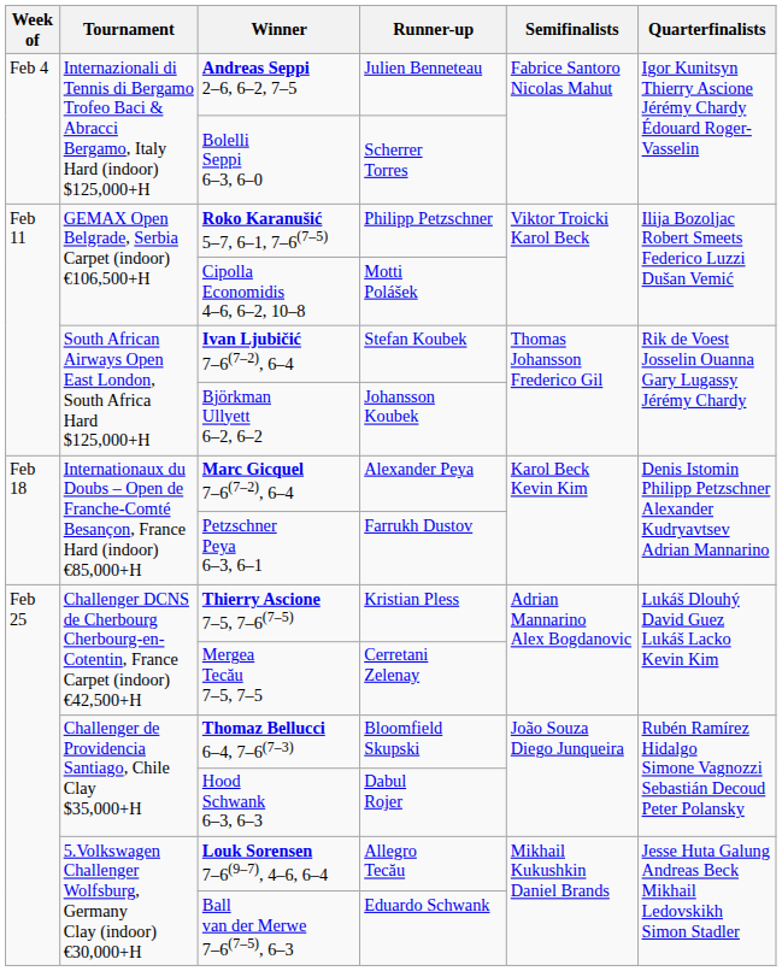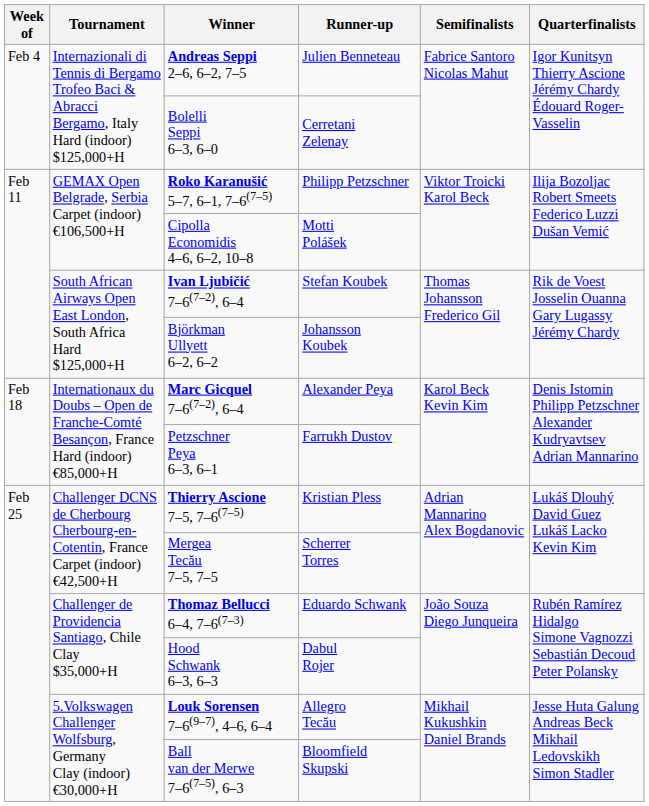 <table class=wikitable style=font-size:85%>
 <tr>
 <th width=7%>Week of</th>
 <th width=18%>Tournament</th>
 <th width=21%>Winner</th>
 <th width=19%>Runner-up</th>
 <th width=17%>Semifinalists</th>
 <th width=22%>Quarterfinalists</th>
 </tr>
 <tr valign=top>
 <td rowspan=2>Feb 4</td>
 <td rowspan=2><a href='#'>Internazionali di Tennis di Bergamo Trofeo Baci & Abracci</a><br> <a href='#'>Bergamo</a>, Italy<br>Hard (indoor)<br>$125,000+H</td>
 <td> <strong><a href='#'>Andreas Seppi</a></strong><br>2–6, 6–2, 7–5</td>
 <td> <a href='#'>Julien Benneteau</a></td>
 <td rowspan=2> <a href='#'>Fabrice Santoro</a><br> <a href='#'>Nicolas Mahut</a></td>
 <td rowspan=2> <a href='#'>Igor Kunitsyn</a><br> <a href='#'>Thierry Ascione</a><br> <a href='#'>Jérémy Chardy</a><br> <a href='#'>Édouard Roger-Vasselin</a></td>
 </tr>
 <tr>
 <td> <a href='#'>Bolelli</a> <br>  <a href='#'>Seppi</a><br>6–3, 6–0</td>
-<td> <a href='#'>Scherrer</a> <br>  <a href='#'>Torres</a></td>
+<td> <a href='#'>Cerretani</a> <br>  <a href='#'>Zelenay</a></td>
 </tr>
 <tr valign=top>
 <td rowspan=4>Feb 11</td>
 <td rowspan=2><a href='#'>GEMAX Open</a><br> <a href='#'>Belgrade</a>, <a href='#'>Serbia</a><br>Carpet (indoor)<br>€106,500+H</td>
 <td> <strong><a href='#'>Roko Karanušić</a></strong><br>5–7, 6–1, 7–6<sup>(7–5)</sup></td>
 <td> <a href='#'>Philipp Petzschner</a></td>
 <td rowspan=2> <a href='#'>Viktor Troicki</a><br> <a href='#'>Karol Beck</a></td>
 <td rowspan=2> <a href='#'>Ilija Bozoljac</a><br> <a href='#'>Robert Smeets</a><br> <a href='#'>Federico Luzzi</a><br> <a href='#'>Dušan Vemić</a></td>
 </tr>
 <tr valign=top>
 <td> <a href='#'>Cipolla</a> <br>  <a href='#'>Economidis</a><br>4–6, 6–2, 10–8</td>
 <td> <a href='#'>Motti</a> <br>  <a href='#'>Polášek</a></td>
 </tr>
 <tr valign=top>
 <td rowspan=2><a href='#'>South African Airways Open</a><br> <a href='#'>East London</a>, South Africa<br>Hard<br>$125,000+H</td>
 <td> <strong><a href='#'>Ivan Ljubičić</a></strong><br>7–6<sup>(7–2)</sup>, 6–4</td>
 <td> <a href='#'>Stefan Koubek</a></td>
 <td rowspan=2> <a href='#'>Thomas Johansson</a><br> <a href='#'>Frederico Gil</a></td>
 <td rowspan=2> <a href='#'>Rik de Voest</a><br> <a href='#'>Josselin Ouanna</a><br> <a href='#'>Gary Lugassy</a><br> <a href='#'>Jérémy Chardy</a></td>
 </tr>
 <tr valign=top>
 <td> <a href='#'>Björkman</a> <br>  <a href='#'>Ullyett</a><br>6–2, 6–2</td>
 <td> <a href='#'>Johansson</a> <br>  <a href='#'>Koubek</a></td>
 </tr>
 <tr valign=top>
 <td rowspan=2>Feb 18</td>
 <td rowspan=2><a href='#'>Internationaux du Doubs – Open de Franche-Comté</a><br><a href='#'>Besançon</a>, France<br>Hard (indoor)<br>€85,000+H</td>
 <td> <strong><a href='#'>Marc Gicquel</a></strong><br>7–6<sup>(7–2)</sup>, 6–4</td>
 <td> <a href='#'>Alexander Peya</a></td>
 <td rowspan=2> <a href='#'>Karol Beck</a><br> <a href='#'>Kevin Kim</a></td>
 <td rowspan=2> <a href='#'>Denis Istomin</a><br> <a href='#'>Philipp Petzschner</a><br> <a href='#'>Alexander Kudryavtsev</a><br> <a href='#'>Adrian Mannarino</a></td>
 </tr>
 <tr valign=top>
 <td> <a href='#'>Petzschner</a> <br>  <a href='#'>Peya</a><br>6–3, 6–1</td>
 <td> <a href='#'>Farrukh Dustov</a></td>
 </tr>
 <tr valign=top>
 <td rowspan=6>Feb 25</td>
 <td rowspan=2><a href='#'>Challenger DCNS de Cherbourg</a><br> <a href='#'>Cherbourg-en-Cotentin</a>, France<br>Carpet (indoor)<br>€42,500+H</td>
 <td> <strong><a href='#'>Thierry Ascione</a></strong><br>7–5, 7–6<sup>(7–5)</sup></td>
 <td> <a href='#'>Kristian Pless</a></td>
 <td rowspan=2> <a href='#'>Adrian Mannarino</a><br> <a href='#'>Alex Bogdanovic</a></td>
 <td rowspan=2> <a href='#'>Lukáš Dlouhý</a><br> <a href='#'>David Guez</a><br> <a href='#'>Lukáš Lacko</a><br> <a href='#'>Kevin Kim</a></td>
 </tr>
 <tr valign=top>
 <td> <a href='#'>Mergea</a> <br>  <a href='#'>Tecău</a><br>7–5, 7–5</td>
-<td> <a href='#'>Cerretani</a> <br>  <a href='#'>Zelenay</a></td>
+<td> <a href='#'>Scherrer</a> <br>  <a href='#'>Torres</a></td>
 </tr>
 <tr valign=top>
 <td rowspan=2><a href='#'>Challenger de Providencia</a><br> <a href='#'>Santiago</a>, Chile<br>Clay<br>$35,000+H</td>
 <td> <strong><a href='#'>Thomaz Bellucci</a></strong><br>6–4, 7–6<sup>(7–3)</sup></td>
-<td> <a href='#'>Bloomfield</a> <br>  <a href='#'>Skupski</a></td>
+<td> <a href='#'>Eduardo Schwank</a></td>
 <td rowspan=2> <a href='#'>João Souza</a><br> <a href='#'>Diego Junqueira</a></td>
 <td rowspan=2> <a href='#'>Rubén Ramírez Hidalgo</a><br> <a href='#'>Simone Vagnozzi</a><br> <a href='#'>Sebastián Decoud</a><br> <a href='#'>Peter Polansky</a></td>
 </tr>
 <tr valign=top>
 <td> <a href='#'>Hood</a> <br>  <a href='#'>Schwank</a><br>6–3, 6–3</td>
 <td> <a href='#'>Dabul</a> <br>  <a href='#'>Rojer</a></td>
 </tr>
 <tr valign=top>
 <td rowspan=2><a href='#'>5.Volkswagen Challenger</a><br> <a href='#'>Wolfsburg</a>, Germany<br>Clay (indoor)<br>€30,000+H</td>
 <td> <strong><a href='#'>Louk Sorensen</a></strong><br>7–6<sup>(9–7)</sup>, 4–6, 6–4</td>
 <td> <a href='#'>Allegro</a> <br>  <a href='#'>Tecău</a></td>
 <td rowspan=2> <a href='#'>Mikhail Kukushkin</a><br> <a href='#'>Daniel Brands</a></td>
 <td rowspan=2> <a href='#'>Jesse Huta Galung</a><br> <a href='#'>Andreas Beck</a><br> <a href='#'>Mikhail Ledovskikh</a><br> <a href='#'>Simon Stadler</a></td>
 </tr>
 <tr valign=top>
 <td> <a href='#'>Ball</a> <br>  <a href='#'>van der Merwe</a><br>7–6<sup>(7–5)</sup>, 6–3</td>
-<td> <a href='#'>Eduardo Schwank</a></td>
+<td> <a href='#'>Bloomfield</a> <br>  <a href='#'>Skupski</a></td>
 </tr>
 </table>
